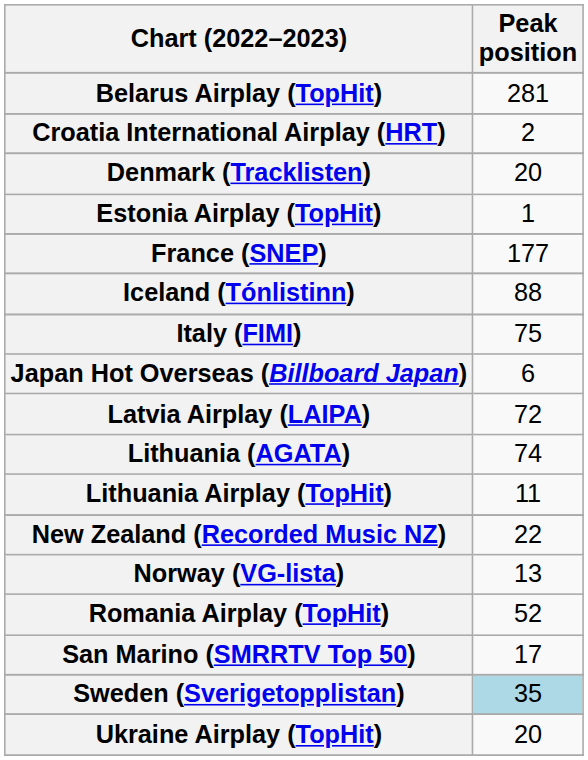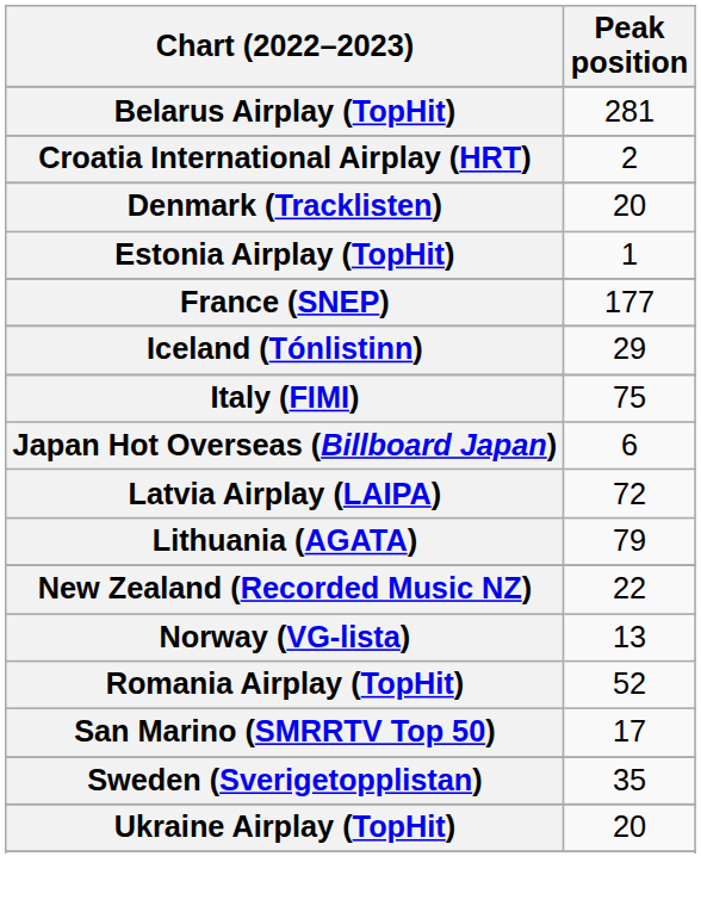 <table class="wikitable sortable plainrowheaders" style="text-align:center">
 <tr>
 <th scope="col">Chart (2022–2023)</th>
 <th scope="col">Peak<br>position</th>
 </tr>
 <tr>
 </tr>
 <tr>
 </tr>
 <tr>
 <th scope="row">Belarus Airplay (<a href='#'>TopHit</a>)</th>
 <td>281</td>
 </tr>
 <tr>
 </tr>
 <tr>
 </tr>
 <tr>
 </tr>
 <tr>
 </tr>
 <tr>
 </tr>
 <tr>
 </tr>
 <tr>
 </tr>
 <tr>
 <th scope="row">Croatia International Airplay (<a href='#'>HRT</a>)</th>
 <td>2</td>
 </tr>
 <tr>
 </tr>
 <tr>
 <th scope="row">Denmark (<a href='#'>Tracklisten</a>)</th>
 <td>20</td>
 </tr>
 <tr>
 <th scope="row">Estonia Airplay (<a href='#'>TopHit</a>)</th>
 <td>1</td>
 </tr>
 <tr>
 </tr>
 <tr>
 <th scope="row">France (<a href='#'>SNEP</a>)</th>
 <td>177</td>
 </tr>
 <tr>
 </tr>
 <tr>
 </tr>
 <tr>
 </tr>
 <tr>
 </tr>
 <tr>
 <th scope="row">Iceland (<a href='#'>Tónlistinn</a>)</th>
-<td>88</td>
+<td>29</td>
 </tr>
 <tr>
 </tr>
 <tr>
 <th scope="row">Italy (<a href='#'>FIMI</a>)</th>
 <td>75</td>
 </tr>
 <tr>
 <th scope="row">Japan Hot Overseas (<em><a href='#'>Billboard Japan</a></em>)</th>
 <td>6</td>
 </tr>
 <tr>
 <th scope="row">Latvia Airplay (<a href='#'>LAIPA</a>)</th>
 <td>72</td>
 </tr>
 <tr>
 <th scope="row">Lithuania (<a href='#'>AGATA</a>)</th>
-<td>74</td>
-</tr>
-<tr>
-<th scope="row">Lithuania Airplay (<a href='#'>TopHit</a>)</th>
-<td>11</td>
+<td>79</td>
 </tr>
 <tr>
 </tr>
 <tr>
 </tr>
 <tr>
 <th scope="row">New Zealand (<a href='#'>Recorded Music NZ</a>)</th>
 <td>22</td>
 </tr>
 <tr>
 <th scope="row">Norway (<a href='#'>VG-lista</a>)</th>
 <td>13</td>
 </tr>
 <tr>
 <th scope="row">Romania Airplay (<a href='#'>TopHit</a>)</th>
 <td>52</td>
 </tr>
 <tr>
 <th scope="row">San Marino (<a href='#'>SMRRTV Top 50</a>)</th>
 <td>17</td>
 </tr>
 <tr>
 </tr>
 <tr>
 </tr>
 <tr>
 <th scope="row">Sweden (<a href='#'>Sverigetopplistan</a>)</th>
-<td style="background: lightblue;">35</td>
+<td>35</td>
 </tr>
 <tr>
 </tr>
 <tr>
 <th scope="row">Ukraine Airplay (<a href='#'>TopHit</a>)</th>
 <td>20</td>
 </tr>
 <tr>
 </tr>
 <tr>
 </tr>
 <tr>
 </tr>
 <tr>
 </tr>
 <tr>
 </tr>
 </table>
